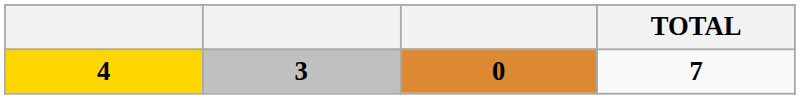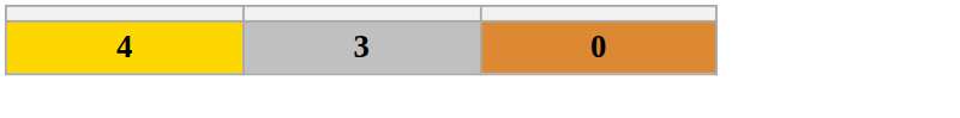 <table class="wikitable" style="font-size:90%">
 <tr>
 <th style="width:100px;"></th>
 <th style="width:100px;"></th>
 <th style="width:100px;"></th>
-<th style="width:100px;">TOTAL</th>
 </tr>
 <tr>
 <td style="text-align:center; background:gold;"><strong>4</strong></td>
 <td style="text-align:center; background:silver;"><strong>3</strong></td>
 <td style="text-align:center; background:#d83;"><strong>0</strong></td>
-<td style="text-align:center;"><strong>7</strong></td>
 </tr>
 </table>
